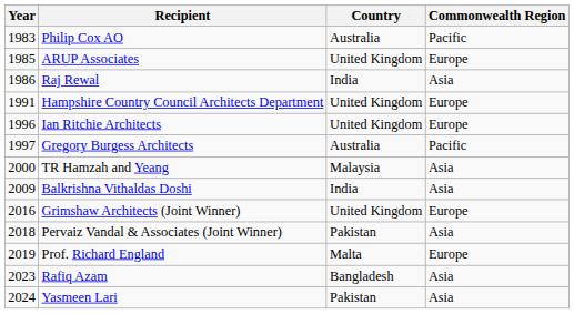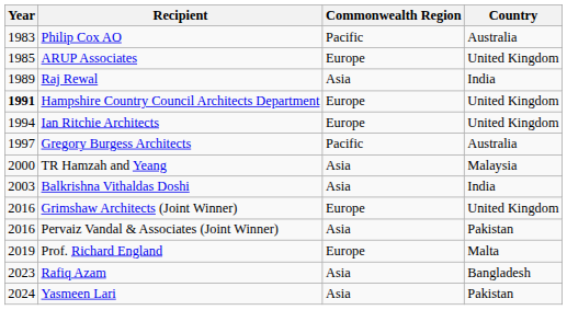 <table class="wikitable sortable">
 <tr>
 <th>Year</th>
 <th>Recipient</th>
+<th>Commonwealth Region</th>
 <th>Country</th>
-<th>Commonwealth Region</th>
 </tr>
 <tr>
 <td>1983</td>
 <td><a href='#'>Philip Cox AO</a></td>
+<td>Pacific</td>
 <td>Australia</td>
-<td>Pacific</td>
 </tr>
 <tr>
 <td>1985</td>
 <td><a href='#'>ARUP Associates</a></td>
+<td>Europe</td>
 <td>United Kingdom</td>
-<td>Europe</td>
 </tr>
 <tr>
-<td>1986</td>
+<td>1989</td>
 <td><a href='#'>Raj Rewal</a></td>
+<td>Asia</td>
 <td>India</td>
-<td>Asia</td>
 </tr>
 <tr>
-<td>1991</td>
+<td><strong>1991</strong></td>
 <td><a href='#'>Hampshire Country Council Architects Department</a></td>
+<td>Europe</td>
 <td>United Kingdom</td>
-<td>Europe</td>
 </tr>
 <tr>
-<td>1996</td>
+<td>1994</td>
 <td><a href='#'>Ian Ritchie Architects</a></td>
+<td>Europe</td>
 <td>United Kingdom</td>
-<td>Europe</td>
 </tr>
 <tr>
 <td>1997</td>
 <td><a href='#'>Gregory Burgess Architects</a></td>
+<td>Pacific</td>
 <td>Australia</td>
-<td>Pacific</td>
 </tr>
 <tr>
 <td>2000</td>
 <td>TR Hamzah and <a href='#'>Yeang</a></td>
+<td>Asia</td>
 <td>Malaysia</td>
-<td>Asia</td>
 </tr>
 <tr>
-<td>2009</td>
+<td>2003</td>
 <td><a href='#'>Balkrishna Vithaldas Doshi</a></td>
+<td>Asia</td>
 <td>India</td>
-<td>Asia</td>
 </tr>
 <tr>
 <td>2016</td>
 <td><a href='#'>Grimshaw Architects</a> (Joint Winner)</td>
+<td>Europe</td>
 <td>United Kingdom</td>
-<td>Europe</td>
 </tr>
 <tr>
-<td>2018</td>
+<td>2016</td>
 <td>Pervaiz Vandal & Associates (Joint Winner)</td>
+<td>Asia</td>
 <td>Pakistan</td>
-<td>Asia</td>
 </tr>
 <tr>
 <td>2019</td>
 <td>Prof. <a href='#'>Richard England</a></td>
+<td>Europe</td>
 <td>Malta</td>
-<td>Europe</td>
 </tr>
 <tr>
 <td>2023</td>
 <td><a href='#'>Rafiq Azam</a></td>
+<td>Asia</td>
 <td>Bangladesh</td>
-<td>Asia</td>
 </tr>
 <tr>
 <td>2024</td>
 <td><a href='#'>Yasmeen Lari</a></td>
+<td>Asia</td>
 <td>Pakistan</td>
-<td>Asia</td>
 </tr>
 </table>
